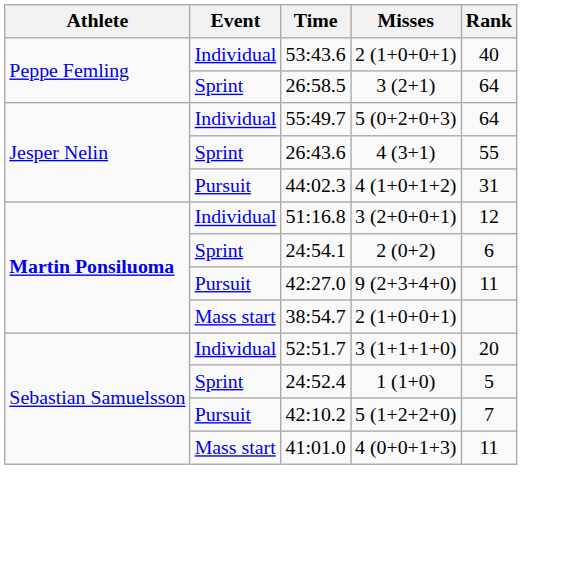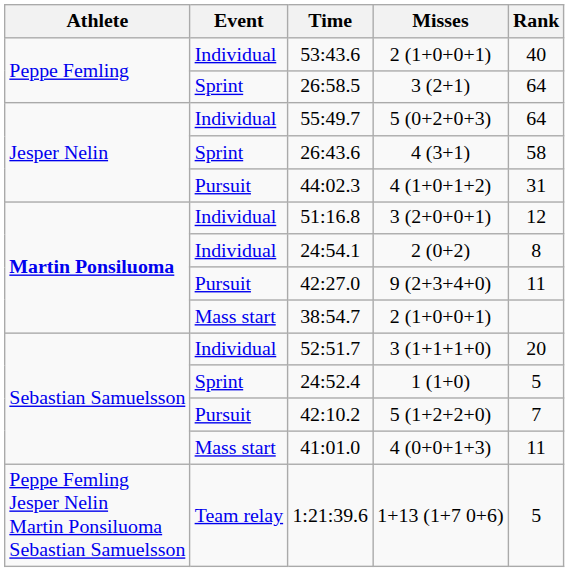 <table class="wikitable" style="font-size:90%">
 <tr>
 <th>Athlete</th>
 <th>Event</th>
 <th>Time</th>
 <th>Misses</th>
 <th>Rank</th>
 </tr>
 <tr align=center>
 <td align=left rowspan=2><a href='#'>Peppe Femling</a></td>
 <td align=left><a href='#'>Individual</a></td>
 <td>53:43.6</td>
 <td>2 (1+0+0+1)</td>
 <td>40</td>
 </tr>
 <tr align=center>
 <td align=left><a href='#'>Sprint</a></td>
 <td>26:58.5</td>
 <td>3 (2+1)</td>
 <td>64</td>
 </tr>
 <tr align=center>
 <td align=left rowspan=3><a href='#'>Jesper Nelin</a></td>
 <td align=left><a href='#'>Individual</a></td>
 <td>55:49.7</td>
 <td>5 (0+2+0+3)</td>
 <td>64</td>
 </tr>
 <tr align=center>
 <td align=left><a href='#'>Sprint</a></td>
 <td>26:43.6</td>
 <td>4 (3+1)</td>
-<td>55</td>
+<td>58</td>
 </tr>
 <tr align=center>
 <td align=left><a href='#'>Pursuit</a></td>
 <td>44:02.3</td>
 <td>4 (1+0+1+2)</td>
 <td>31</td>
 </tr>
 <tr align=center>
 <td align=left rowspan=4><strong><a href='#'>Martin Ponsiluoma</a></strong></td>
 <td align=left><a href='#'>Individual</a></td>
 <td>51:16.8</td>
 <td>3 (2+0+0+1)</td>
 <td>12</td>
 </tr>
 <tr align=center>
-<td align=left><a href='#'>Sprint</a></td>
+<td align=left><a href='#'>Individual</a></td>
 <td>24:54.1</td>
 <td>2 (0+2)</td>
-<td>6</td>
+<td>8</td>
 </tr>
 <tr align=center>
 <td align=left><a href='#'>Pursuit</a></td>
 <td>42:27.0</td>
 <td>9 (2+3+4+0)</td>
 <td>11</td>
 </tr>
 <tr align=center>
 <td align=left><a href='#'>Mass start</a></td>
 <td>38:54.7</td>
 <td>2 (1+0+0+1)</td>
 <td></td>
 </tr>
 <tr align=center>
 <td align=left rowspan=4><a href='#'>Sebastian Samuelsson</a></td>
 <td align=left><a href='#'>Individual</a></td>
 <td>52:51.7</td>
 <td>3 (1+1+1+0)</td>
 <td>20</td>
 </tr>
 <tr align=center>
 <td align=left><a href='#'>Sprint</a></td>
 <td>24:52.4</td>
 <td>1 (1+0)</td>
 <td>5</td>
 </tr>
 <tr align=center>
 <td align=left><a href='#'>Pursuit</a></td>
 <td>42:10.2</td>
 <td>5 (1+2+2+0)</td>
 <td>7</td>
 </tr>
 <tr align=center>
 <td align=left><a href='#'>Mass start</a></td>
 <td>41:01.0</td>
 <td>4 (0+0+1+3)</td>
 <td>11</td>
 </tr>
+<tr align=center>
+<td align=left><a href='#'>Peppe Femling</a><br><a href='#'>Jesper Nelin</a><br><a href='#'>Martin Ponsiluoma</a><br><a href='#'>Sebastian Samuelsson</a></td>
+<td align=left><a href='#'>Team relay</a></td>
+<td>1:21:39.6</td>
+<td>1+13 (1+7 0+6)</td>
+<td>5</td>
+</tr>
 </table>
